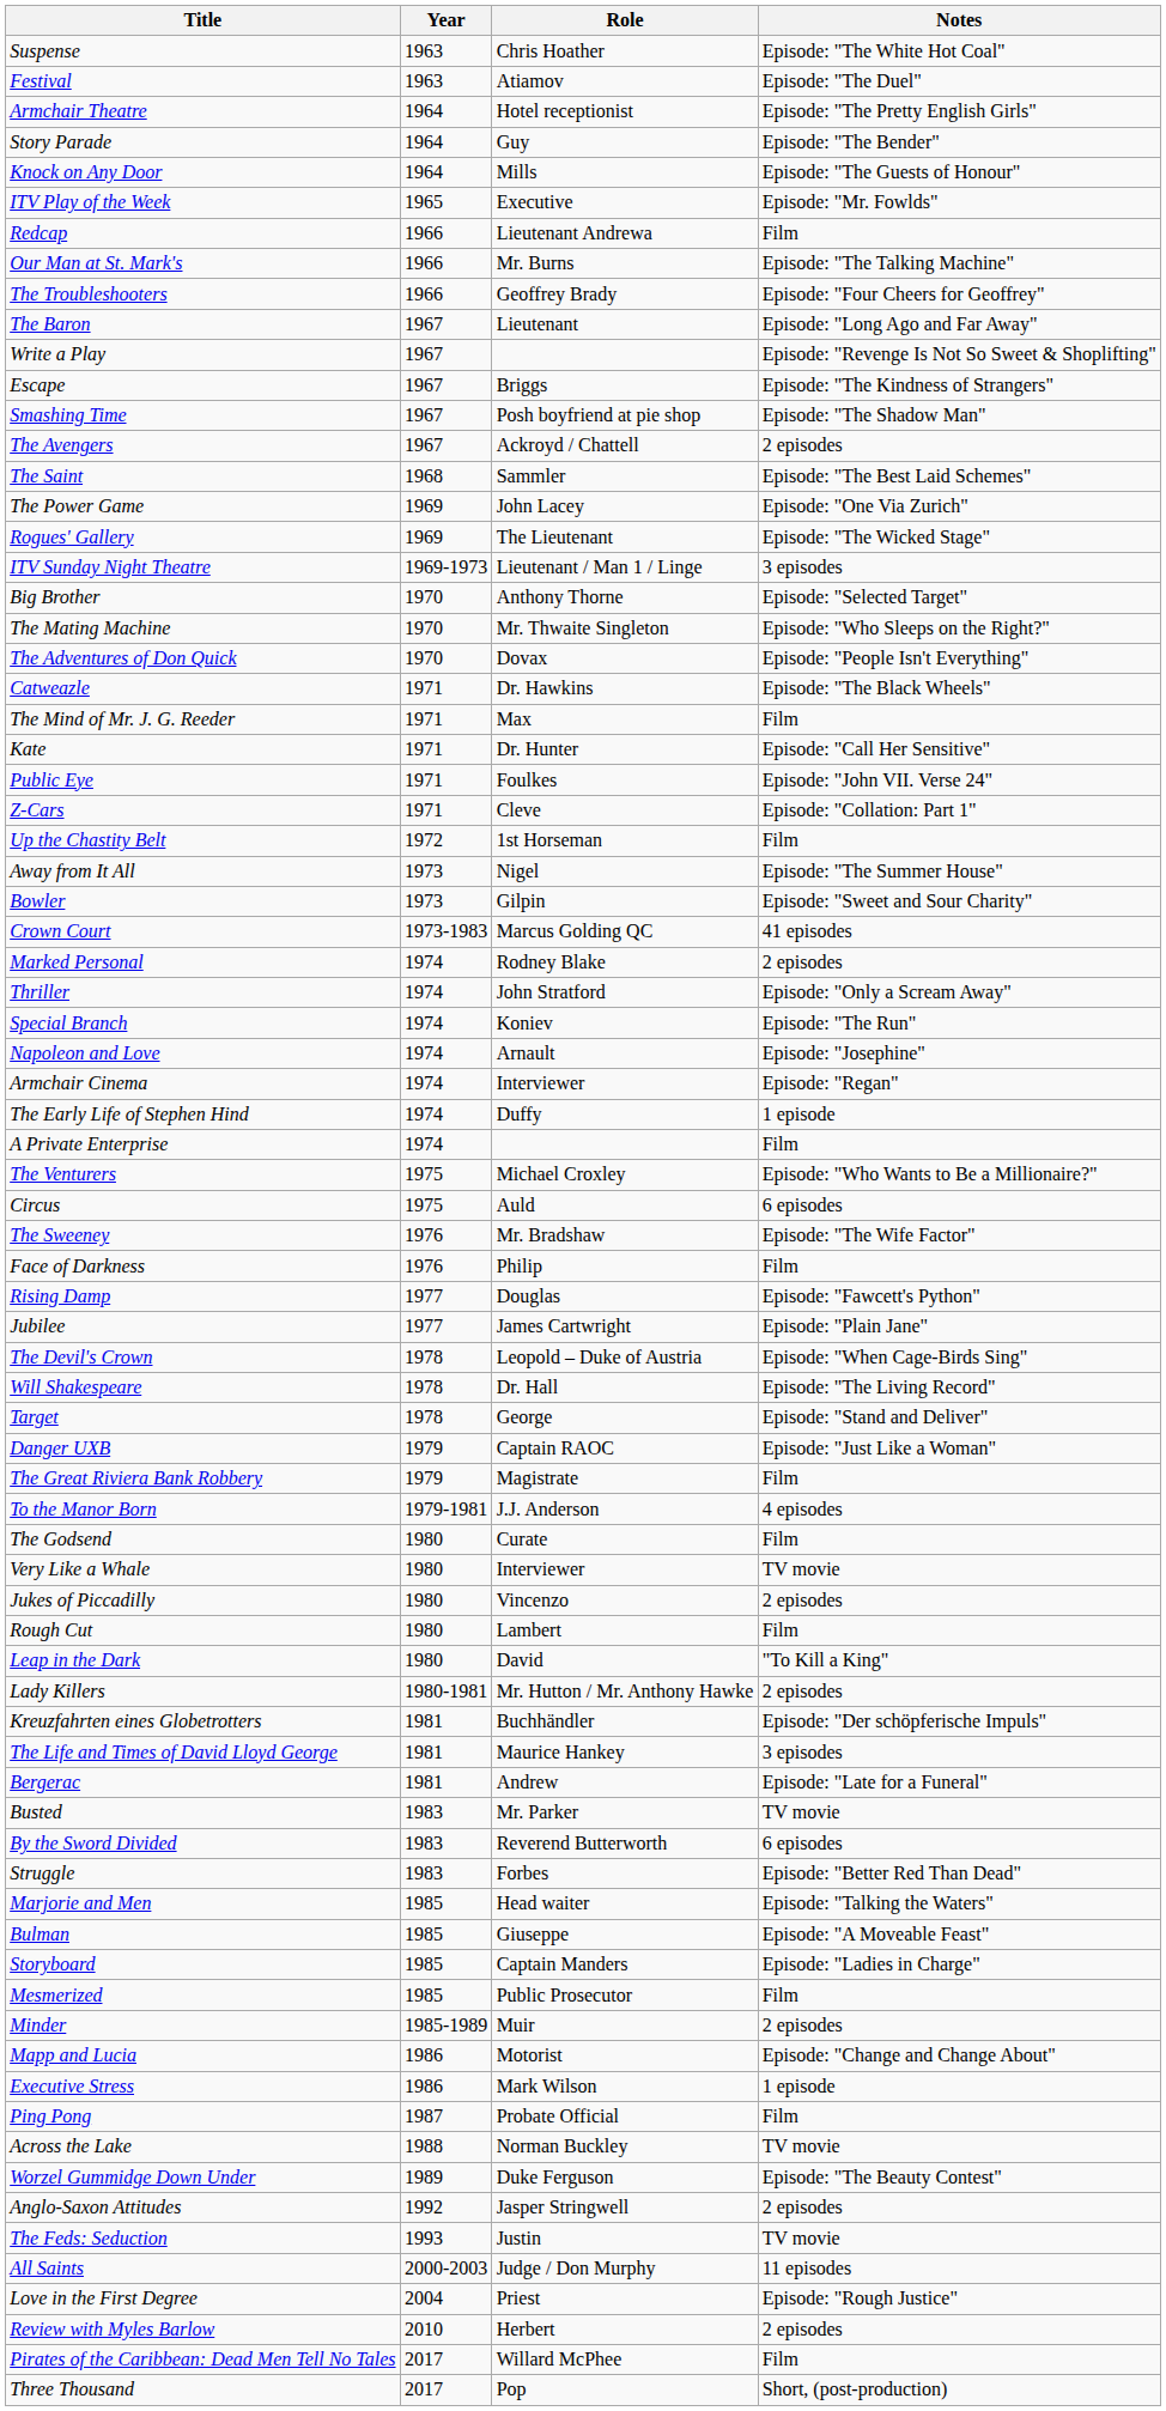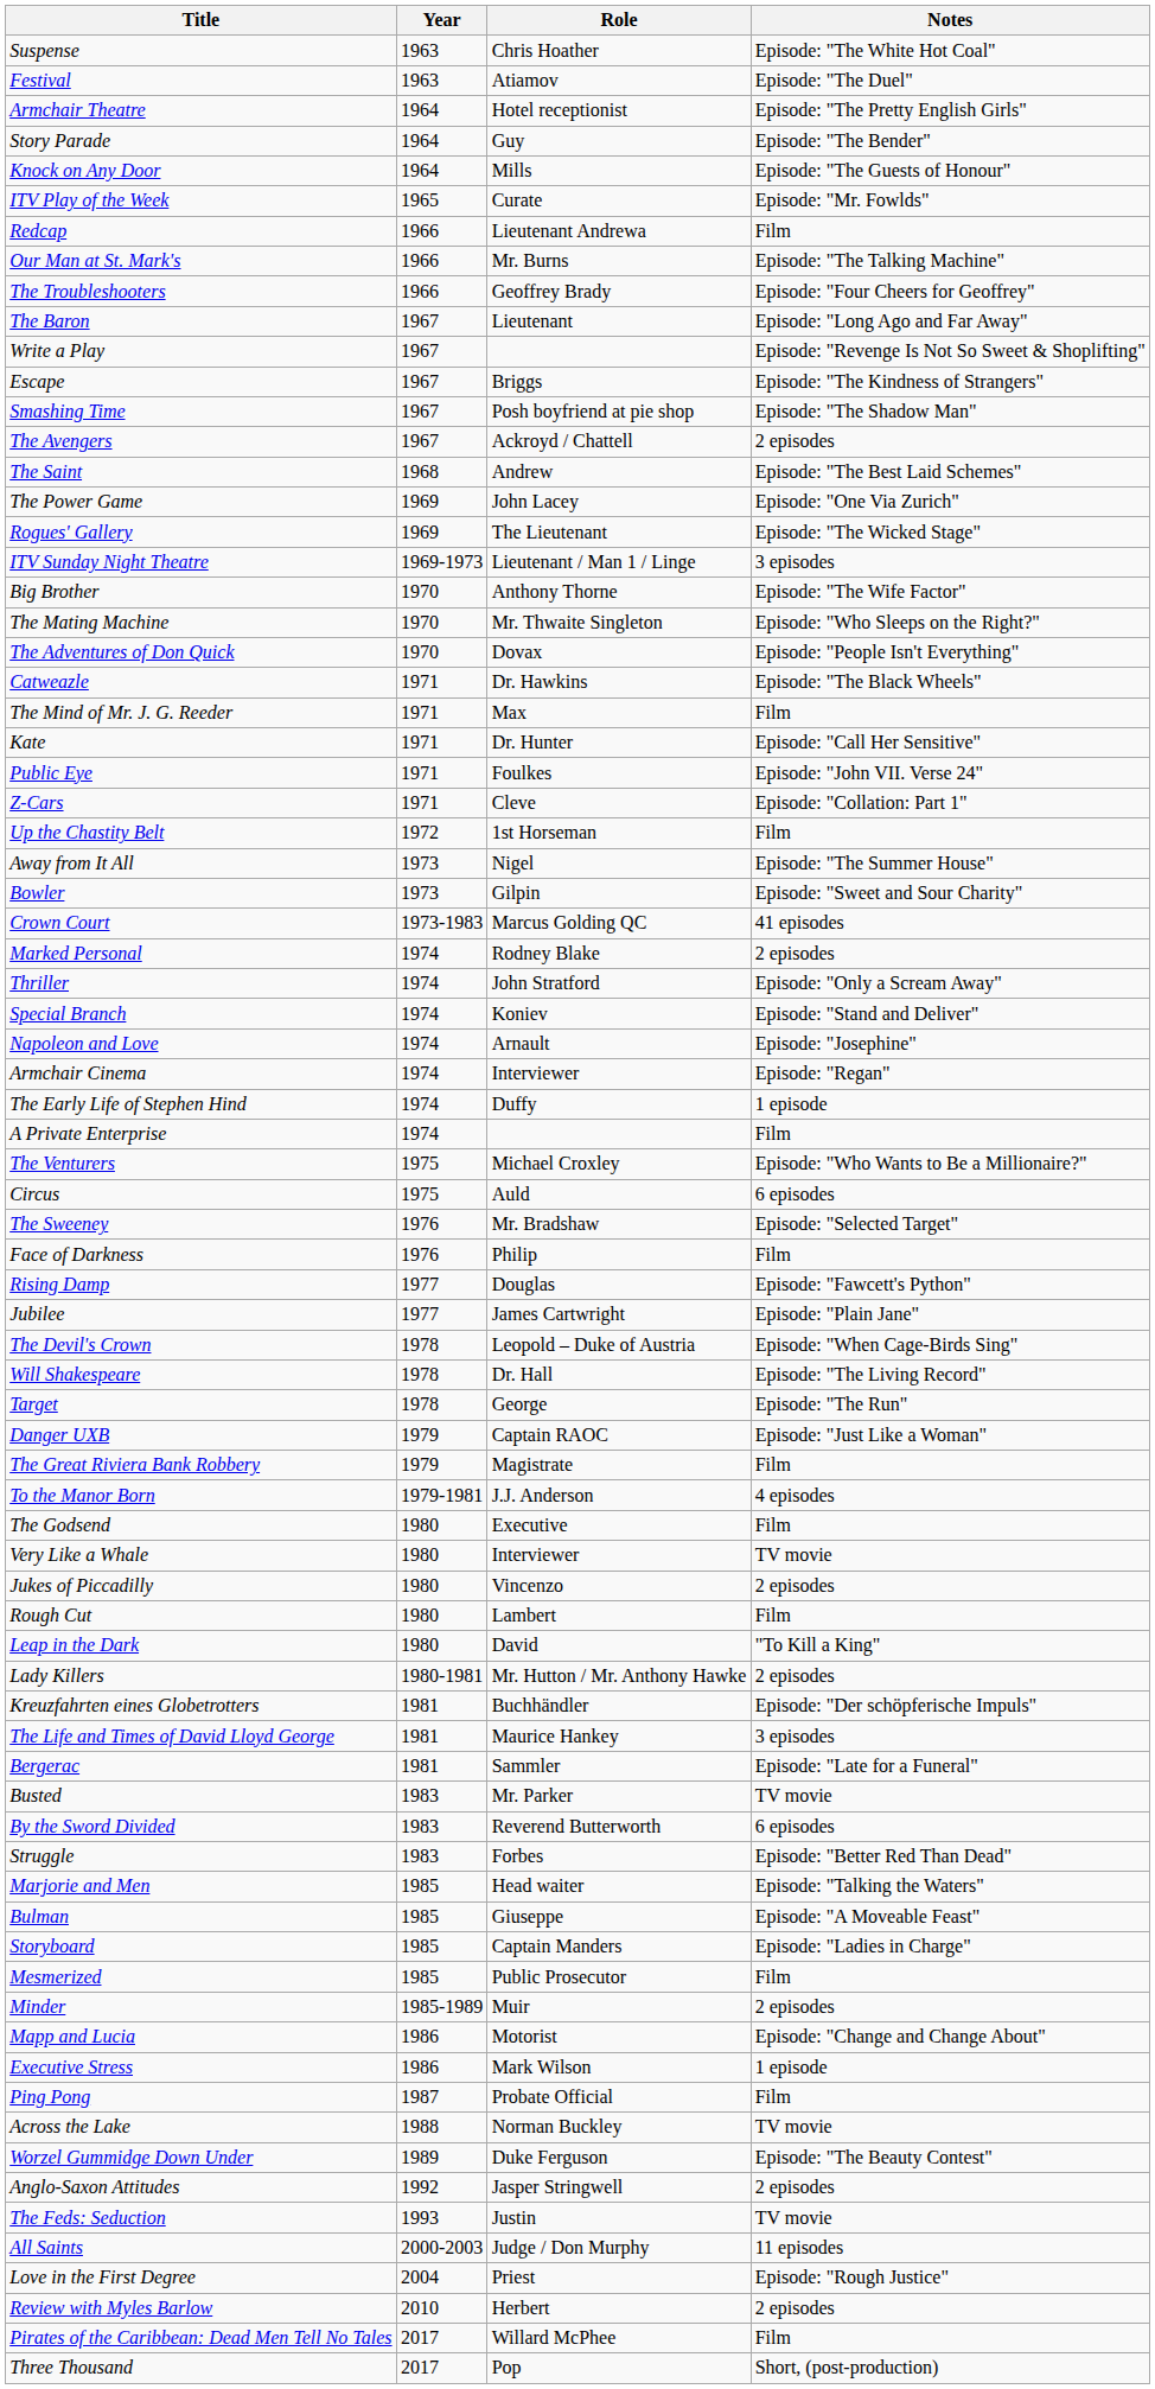 <table class="wikitable">
 <tr style="background:#ccc; text-align:center;">
 <th>Title</th>
 <th>Year</th>
 <th>Role</th>
 <th>Notes</th>
 </tr>
 <tr>
 <td><em>Suspense</em></td>
 <td>1963</td>
 <td>Chris Hoather</td>
 <td>Episode: "The White Hot Coal"</td>
 </tr>
 <tr>
 <td><em><a href='#'>Festival</a></em></td>
 <td>1963</td>
 <td>Atiamov</td>
 <td>Episode: "The Duel"</td>
 </tr>
 <tr>
 <td><em><a href='#'>Armchair Theatre</a></em></td>
 <td>1964</td>
 <td>Hotel receptionist</td>
 <td>Episode: "The Pretty English Girls"</td>
 </tr>
 <tr>
 <td><em>Story Parade</em></td>
 <td>1964</td>
 <td>Guy</td>
 <td>Episode: "The Bender"</td>
 </tr>
 <tr>
 <td><em><a href='#'>Knock on Any Door</a></em></td>
 <td>1964</td>
 <td>Mills</td>
 <td>Episode: "The Guests of Honour"</td>
 </tr>
 <tr>
 <td><em><a href='#'>ITV Play of the Week</a></em></td>
 <td>1965</td>
-<td>Executive</td>
+<td>Curate</td>
 <td>Episode: "Mr. Fowlds"</td>
 </tr>
 <tr>
 <td><em><a href='#'>Redcap</a></em></td>
 <td>1966</td>
 <td>Lieutenant Andrewa</td>
 <td>Film</td>
 </tr>
 <tr>
 <td><em><a href='#'>Our Man at St. Mark's</a></em></td>
 <td>1966</td>
 <td>Mr. Burns</td>
 <td>Episode: "The Talking Machine"</td>
 </tr>
 <tr>
 <td><em><a href='#'>The Troubleshooters</a></em></td>
 <td>1966</td>
 <td>Geoffrey Brady</td>
 <td>Episode: "Four Cheers for Geoffrey"</td>
 </tr>
 <tr>
 <td><em><a href='#'>The Baron</a></em></td>
 <td>1967</td>
 <td>Lieutenant</td>
 <td>Episode: "Long Ago and Far Away"</td>
 </tr>
 <tr>
 <td><em>Write a Play</em></td>
 <td>1967</td>
 <td></td>
 <td>Episode: "Revenge Is Not So Sweet & Shoplifting"</td>
 </tr>
 <tr>
 <td><em>Escape</em></td>
 <td>1967</td>
 <td>Briggs</td>
 <td>Episode: "The Kindness of Strangers"</td>
 </tr>
 <tr>
 <td><em><a href='#'>Smashing Time</a></em></td>
 <td>1967</td>
 <td>Posh boyfriend at pie shop</td>
 <td>Episode: "The Shadow Man"</td>
 </tr>
 <tr>
 <td><em><a href='#'>The Avengers</a></em></td>
 <td>1967</td>
 <td>Ackroyd / Chattell</td>
 <td>2 episodes</td>
 </tr>
 <tr>
 <td><em><a href='#'>The Saint</a></em></td>
 <td>1968</td>
-<td>Sammler</td>
+<td>Andrew</td>
 <td>Episode: "The Best Laid Schemes"</td>
 </tr>
 <tr>
 <td><em>The Power Game</em></td>
 <td>1969</td>
 <td>John Lacey</td>
 <td>Episode: "One Via Zurich"</td>
 </tr>
 <tr>
 <td><em><a href='#'>Rogues' Gallery</a></em></td>
 <td>1969</td>
 <td>The Lieutenant</td>
 <td>Episode: "The Wicked Stage"</td>
 </tr>
 <tr>
 <td><em><a href='#'>ITV Sunday Night Theatre</a></em></td>
 <td>1969-1973</td>
 <td>Lieutenant / Man 1 / Linge</td>
 <td>3 episodes</td>
 </tr>
 <tr>
 <td><em>Big Brother</em></td>
 <td>1970</td>
 <td>Anthony Thorne</td>
-<td>Episode: "Selected Target"</td>
+<td>Episode: "The Wife Factor"</td>
 </tr>
 <tr>
 <td><em>The Mating Machine</em></td>
 <td>1970</td>
 <td>Mr. Thwaite Singleton</td>
 <td>Episode: "Who Sleeps on the Right?"</td>
 </tr>
 <tr>
 <td><em><a href='#'>The Adventures of Don Quick</a></em></td>
 <td>1970</td>
 <td>Dovax</td>
 <td>Episode: "People Isn't Everything"</td>
 </tr>
 <tr>
 <td><em><a href='#'>Catweazle</a></em></td>
 <td>1971</td>
 <td>Dr. Hawkins</td>
 <td>Episode: "The Black Wheels"</td>
 </tr>
 <tr>
 <td><em>The Mind of Mr. J. G. Reeder</em></td>
 <td>1971</td>
 <td>Max</td>
 <td>Film</td>
 </tr>
 <tr>
 <td><em>Kate</em></td>
 <td>1971</td>
 <td>Dr. Hunter</td>
 <td>Episode: "Call Her Sensitive"</td>
 </tr>
 <tr>
 <td><em><a href='#'>Public Eye</a></em></td>
 <td>1971</td>
 <td>Foulkes</td>
 <td>Episode: "John VII. Verse 24"</td>
 </tr>
 <tr>
 <td><em><a href='#'>Z-Cars</a></em></td>
 <td>1971</td>
 <td>Cleve</td>
 <td>Episode: "Collation: Part 1"</td>
 </tr>
 <tr>
 <td><em><a href='#'>Up the Chastity Belt</a></em></td>
 <td>1972</td>
 <td>1st Horseman</td>
 <td>Film</td>
 </tr>
 <tr>
 <td><em>Away from It All</em></td>
 <td>1973</td>
 <td>Nigel</td>
 <td>Episode: "The Summer House"</td>
 </tr>
 <tr>
 <td><em><a href='#'>Bowler</a></em></td>
 <td>1973</td>
 <td>Gilpin</td>
 <td>Episode: "Sweet and Sour Charity"</td>
 </tr>
 <tr>
 <td><em><a href='#'>Crown Court</a></em></td>
 <td>1973-1983</td>
 <td>Marcus Golding QC</td>
 <td>41 episodes</td>
 </tr>
 <tr>
 <td><em><a href='#'>Marked Personal</a></em></td>
 <td>1974</td>
 <td>Rodney Blake</td>
 <td>2 episodes</td>
 </tr>
 <tr>
 <td><em><a href='#'>Thriller</a></em></td>
 <td>1974</td>
 <td>John Stratford</td>
 <td>Episode: "Only a Scream Away"</td>
 </tr>
 <tr>
 <td><em><a href='#'>Special Branch</a></em></td>
 <td>1974</td>
 <td>Koniev</td>
-<td>Episode: "The Run"</td>
+<td>Episode: "Stand and Deliver"</td>
 </tr>
 <tr>
 <td><em><a href='#'>Napoleon and Love</a></em></td>
 <td>1974</td>
 <td>Arnault</td>
 <td>Episode: "Josephine"</td>
 </tr>
 <tr>
 <td><em>Armchair Cinema</em></td>
 <td>1974</td>
 <td>Interviewer</td>
 <td>Episode: "Regan"</td>
 </tr>
 <tr>
 <td><em>The Early Life of Stephen Hind</em></td>
 <td>1974</td>
 <td>Duffy</td>
 <td>1 episode</td>
 </tr>
 <tr>
 <td><em>A Private Enterprise</em></td>
 <td>1974</td>
 <td></td>
 <td>Film</td>
 </tr>
 <tr>
 <td><em><a href='#'>The Venturers</a></em></td>
 <td>1975</td>
 <td>Michael Croxley</td>
 <td>Episode: "Who Wants to Be a Millionaire?"</td>
 </tr>
 <tr>
 <td><em>Circus</em></td>
 <td>1975</td>
 <td>Auld</td>
 <td>6 episodes</td>
 </tr>
 <tr>
 <td><em><a href='#'>The Sweeney</a></em></td>
 <td>1976</td>
 <td>Mr. Bradshaw</td>
-<td>Episode: "The Wife Factor"</td>
+<td>Episode: "Selected Target"</td>
 </tr>
 <tr>
 <td><em>Face of Darkness</em></td>
 <td>1976</td>
 <td>Philip</td>
 <td>Film</td>
 </tr>
 <tr>
 <td><em><a href='#'>Rising Damp</a></em></td>
 <td>1977</td>
 <td>Douglas</td>
 <td>Episode: "Fawcett's Python"</td>
 </tr>
 <tr>
 <td><em>Jubilee</em></td>
 <td>1977</td>
 <td>James Cartwright</td>
 <td>Episode: "Plain Jane"</td>
 </tr>
 <tr>
 <td><em><a href='#'>The Devil's Crown</a></em></td>
 <td>1978</td>
 <td>Leopold – Duke of Austria</td>
 <td>Episode: "When Cage-Birds Sing"</td>
 </tr>
 <tr>
 <td><em><a href='#'>Will Shakespeare</a></em></td>
 <td>1978</td>
 <td>Dr. Hall</td>
 <td>Episode: "The Living Record"</td>
 </tr>
 <tr>
 <td><em><a href='#'>Target</a></em></td>
 <td>1978</td>
 <td>George</td>
-<td>Episode: "Stand and Deliver"</td>
+<td>Episode: "The Run"</td>
 </tr>
 <tr>
 <td><em><a href='#'>Danger UXB</a></em></td>
 <td>1979</td>
 <td>Captain RAOC</td>
 <td>Episode: "Just Like a Woman"</td>
 </tr>
 <tr>
 <td><em><a href='#'>The Great Riviera Bank Robbery</a></em></td>
 <td>1979</td>
 <td>Magistrate</td>
 <td>Film</td>
 </tr>
 <tr>
 <td><em><a href='#'>To the Manor Born</a></em></td>
 <td>1979-1981</td>
 <td>J.J. Anderson</td>
 <td>4 episodes</td>
 </tr>
 <tr>
 <td><em>The Godsend</em></td>
 <td>1980</td>
-<td>Curate</td>
+<td>Executive</td>
 <td>Film</td>
 </tr>
 <tr>
 <td><em>Very Like a Whale</em></td>
 <td>1980</td>
 <td>Interviewer</td>
 <td>TV movie</td>
 </tr>
 <tr>
 <td><em>Jukes of Piccadilly</em></td>
 <td>1980</td>
 <td>Vincenzo</td>
 <td>2 episodes</td>
 </tr>
 <tr>
 <td><em>Rough Cut</em></td>
 <td>1980</td>
 <td>Lambert</td>
 <td>Film</td>
 </tr>
 <tr>
 <td><em><a href='#'>Leap in the Dark</a></em></td>
 <td>1980</td>
 <td>David</td>
 <td>"To Kill a King"</td>
 </tr>
 <tr>
 <td><em>Lady Killers</em></td>
 <td>1980-1981</td>
 <td>Mr. Hutton / Mr. Anthony Hawke</td>
 <td>2 episodes</td>
 </tr>
 <tr>
 <td><em>Kreuzfahrten eines Globetrotters</em></td>
 <td>1981</td>
 <td>Buchhändler</td>
 <td>Episode: "Der schöpferische Impuls"</td>
 </tr>
 <tr>
 <td><em><a href='#'>The Life and Times of David Lloyd George</a></em></td>
 <td>1981</td>
 <td>Maurice Hankey</td>
 <td>3 episodes</td>
 </tr>
 <tr>
 <td><em><a href='#'>Bergerac</a></em></td>
 <td>1981</td>
-<td>Andrew</td>
+<td>Sammler</td>
 <td>Episode: "Late for a Funeral"</td>
 </tr>
 <tr>
 <td><em>Busted</em></td>
 <td>1983</td>
 <td>Mr. Parker</td>
 <td>TV movie</td>
 </tr>
 <tr>
 <td><em><a href='#'>By the Sword Divided</a></em></td>
 <td>1983</td>
 <td>Reverend Butterworth</td>
 <td>6 episodes</td>
 </tr>
 <tr>
 <td><em>Struggle</em></td>
 <td>1983</td>
 <td>Forbes</td>
 <td>Episode: "Better Red Than Dead"</td>
 </tr>
 <tr>
 <td><em><a href='#'>Marjorie and Men</a></em></td>
 <td>1985</td>
 <td>Head waiter</td>
 <td>Episode: "Talking the Waters"</td>
 </tr>
 <tr>
 <td><em><a href='#'>Bulman</a></em></td>
 <td>1985</td>
 <td>Giuseppe</td>
 <td>Episode: "A Moveable Feast"</td>
 </tr>
 <tr>
 <td><em><a href='#'>Storyboard</a></em></td>
 <td>1985</td>
 <td>Captain Manders</td>
 <td>Episode: "Ladies in Charge"</td>
 </tr>
 <tr>
 <td><em><a href='#'>Mesmerized</a></em></td>
 <td>1985</td>
 <td>Public Prosecutor</td>
 <td>Film</td>
 </tr>
 <tr>
 <td><em><a href='#'>Minder</a></em></td>
 <td>1985-1989</td>
 <td>Muir</td>
 <td>2 episodes</td>
 </tr>
 <tr>
 <td><em><a href='#'>Mapp and Lucia</a></em></td>
 <td>1986</td>
 <td>Motorist</td>
 <td>Episode: "Change and Change About"</td>
 </tr>
 <tr>
 <td><em><a href='#'>Executive Stress</a></em></td>
 <td>1986</td>
 <td>Mark Wilson</td>
 <td>1 episode</td>
 </tr>
 <tr>
 <td><em><a href='#'>Ping Pong</a></em></td>
 <td>1987</td>
 <td>Probate Official</td>
 <td>Film</td>
 </tr>
 <tr>
 <td><em>Across the Lake</em></td>
 <td>1988</td>
 <td>Norman Buckley</td>
 <td>TV movie</td>
 </tr>
 <tr>
 <td><em><a href='#'>Worzel Gummidge Down Under</a></em></td>
 <td>1989</td>
 <td>Duke Ferguson</td>
 <td>Episode: "The Beauty Contest"</td>
 </tr>
 <tr>
 <td><em>Anglo-Saxon Attitudes</em></td>
 <td>1992</td>
 <td>Jasper Stringwell</td>
 <td>2 episodes</td>
 </tr>
 <tr>
 <td><em><a href='#'>The Feds: Seduction</a></em></td>
 <td>1993</td>
 <td>Justin</td>
 <td>TV movie</td>
 </tr>
 <tr>
 <td><em><a href='#'>All Saints</a></em></td>
 <td>2000-2003</td>
 <td>Judge / Don Murphy</td>
 <td>11 episodes</td>
 </tr>
 <tr>
 <td><em>Love in the First Degree</em></td>
 <td>2004</td>
 <td>Priest</td>
 <td>Episode: "Rough Justice"</td>
 </tr>
 <tr>
 <td><em><a href='#'>Review with Myles Barlow</a></em></td>
 <td>2010</td>
 <td>Herbert</td>
 <td>2 episodes</td>
 </tr>
 <tr>
 <td><em><a href='#'>Pirates of the Caribbean: Dead Men Tell No Tales</a></em></td>
 <td>2017</td>
 <td>Willard McPhee</td>
 <td>Film</td>
 </tr>
 <tr>
 <td><em>Three Thousand</em></td>
 <td>2017</td>
 <td>Pop</td>
 <td>Short, (post-production)</td>
 </tr>
 </table>
